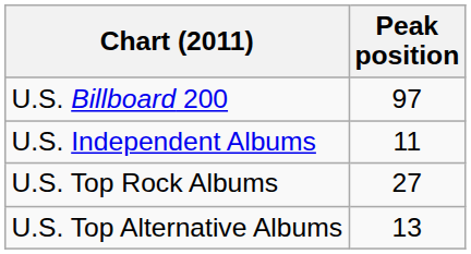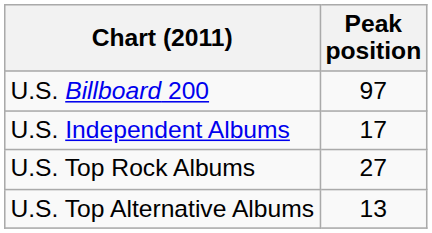 <table class=wikitable>
 <tr>
 <th>Chart (2011)</th>
 <th>Peak<br>position</th>
 </tr>
 <tr>
 <td>U.S. <a href='#'><em>Billboard</em> 200</a></td>
 <td align="center">97</td>
 </tr>
 <tr>
 <td>U.S. <a href='#'>Independent Albums</a></td>
-<td align="center">11</td>
+<td align="center">17</td>
 </tr>
 <tr>
 <td>U.S. Top Rock Albums</td>
 <td style="text-align:center;">27</td>
 </tr>
 <tr>
 <td>U.S. Top Alternative Albums</td>
 <td style="text-align:center;">13</td>
 </tr>
 </table>
